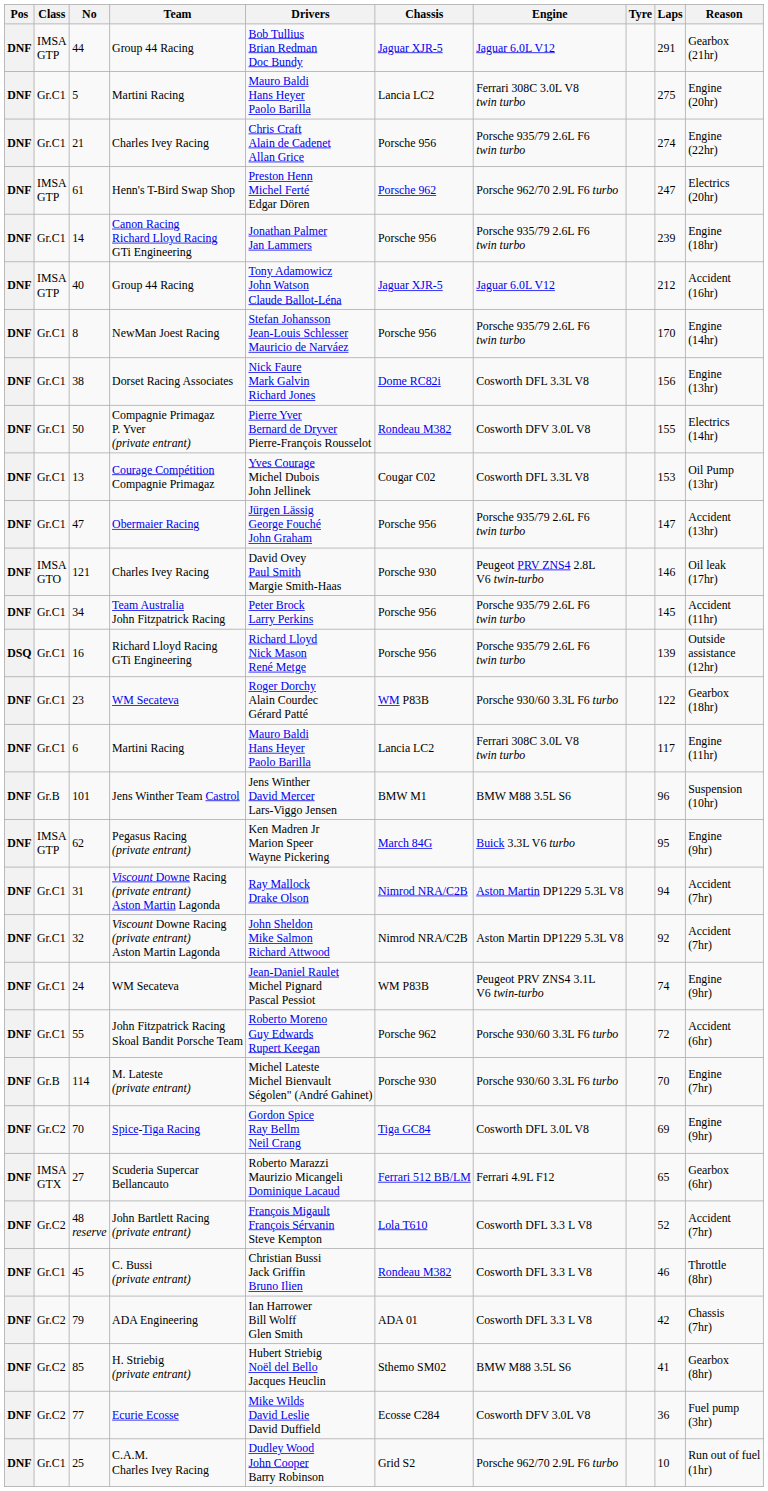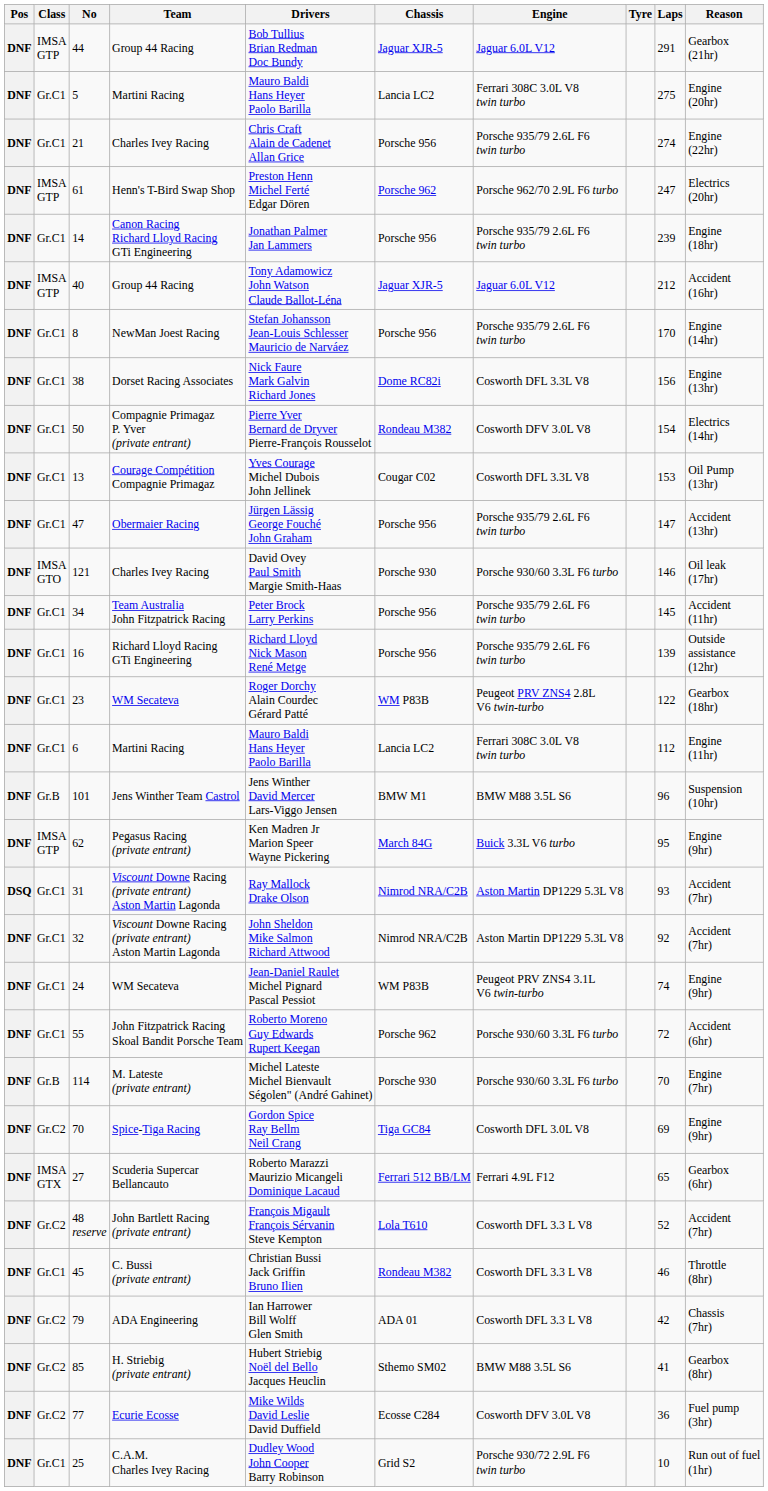 <table class="wikitable" style="font-size: 95%;">
 <tr>
 <th>Pos</th>
 <th>Class</th>
 <th>No</th>
 <th>Team</th>
 <th>Drivers</th>
 <th>Chassis</th>
 <th>Engine</th>
 <th>Tyre</th>
 <th>Laps</th>
 <th>Reason</th>
 </tr>
 <tr>
 <th>DNF</th>
 <td>IMSA<br>GTP</td>
 <td>44</td>
 <td> Group 44 Racing</td>
 <td> <a href='#'>Bob Tullius</a><br> <a href='#'>Brian Redman</a><br> <a href='#'>Doc Bundy</a></td>
 <td><a href='#'>Jaguar XJR-5</a></td>
 <td><a href='#'>Jaguar 6.0L V12</a></td>
 <td></td>
 <td>291</td>
 <td>Gearbox<br>(21hr)</td>
 </tr>
 <tr>
 <th>DNF</th>
 <td>Gr.C1</td>
 <td>5</td>
 <td> Martini Racing</td>
 <td> <a href='#'>Mauro Baldi</a><br> <a href='#'>Hans Heyer</a><br> <a href='#'>Paolo Barilla</a></td>
 <td>Lancia LC2</td>
 <td>Ferrari 308C 3.0L V8<br><em>twin turbo</em></td>
 <td></td>
 <td>275</td>
 <td>Engine<br>(20hr)</td>
 </tr>
 <tr>
 <th>DNF</th>
 <td>Gr.C1</td>
 <td>21</td>
 <td> Charles Ivey Racing</td>
 <td> <a href='#'>Chris Craft</a><br> <a href='#'>Alain de Cadenet</a><br> <a href='#'>Allan Grice</a></td>
 <td>Porsche 956</td>
 <td>Porsche 935/79 2.6L F6<br><em>twin turbo</em></td>
 <td></td>
 <td>274</td>
 <td>Engine<br>(22hr)</td>
 </tr>
 <tr>
 <th>DNF</th>
 <td>IMSA<br>GTP</td>
 <td>61</td>
 <td> Henn's T-Bird Swap Shop</td>
 <td> <a href='#'>Preston Henn</a><br> <a href='#'>Michel Ferté</a><br> Edgar Dören</td>
 <td><a href='#'>Porsche 962</a></td>
 <td>Porsche 962/70 2.9L F6 <em>turbo</em></td>
 <td></td>
 <td>247</td>
 <td>Electrics<br>(20hr)</td>
 </tr>
 <tr>
 <th>DNF</th>
 <td>Gr.C1</td>
 <td>14</td>
 <td> <a href='#'>Canon Racing</a><br> <a href='#'>Richard Lloyd Racing</a><br> GTi Engineering</td>
 <td> <a href='#'>Jonathan Palmer</a><br> <a href='#'>Jan Lammers</a></td>
 <td>Porsche 956</td>
 <td>Porsche 935/79 2.6L F6<br><em>twin turbo</em></td>
 <td></td>
 <td>239</td>
 <td>Engine<br>(18hr)</td>
 </tr>
 <tr>
 <th>DNF</th>
 <td>IMSA<br>GTP</td>
 <td>40</td>
 <td> Group 44 Racing</td>
 <td> <a href='#'>Tony Adamowicz</a><br> <a href='#'>John Watson</a><br> <a href='#'>Claude Ballot-Léna</a></td>
 <td><a href='#'>Jaguar XJR-5</a></td>
 <td><a href='#'>Jaguar 6.0L V12</a></td>
 <td></td>
 <td>212</td>
 <td>Accident<br>(16hr)</td>
 </tr>
 <tr>
 <th>DNF</th>
 <td>Gr.C1</td>
 <td>8</td>
 <td> NewMan Joest Racing</td>
 <td> <a href='#'>Stefan Johansson</a><br> <a href='#'>Jean-Louis Schlesser</a><br> <a href='#'>Mauricio de Narváez</a></td>
 <td>Porsche 956</td>
 <td>Porsche 935/79 2.6L F6<br><em>twin turbo</em></td>
 <td></td>
 <td>170</td>
 <td>Engine<br>(14hr)</td>
 </tr>
 <tr>
 <th>DNF</th>
 <td>Gr.C1</td>
 <td>38</td>
 <td> Dorset Racing Associates</td>
 <td> <a href='#'>Nick Faure</a><br> <a href='#'>Mark Galvin</a><br> <a href='#'>Richard Jones</a></td>
 <td><a href='#'>Dome RC82i</a></td>
 <td>Cosworth DFL 3.3L V8</td>
 <td></td>
 <td>156</td>
 <td>Engine<br>(13hr)</td>
 </tr>
 <tr>
 <th>DNF</th>
 <td>Gr.C1</td>
 <td>50</td>
 <td> Compagnie Primagaz<br> P. Yver <br><em>(private entrant)</em></td>
 <td> <a href='#'>Pierre Yver</a><br> <a href='#'>Bernard de Dryver</a><br> Pierre-François Rousselot</td>
 <td><a href='#'>Rondeau M382</a></td>
 <td>Cosworth DFV 3.0L V8</td>
 <td></td>
-<td>155</td>
+<td>154</td>
 <td>Electrics<br>(14hr)</td>
 </tr>
 <tr>
 <th>DNF</th>
 <td>Gr.C1</td>
 <td>13</td>
 <td> <a href='#'>Courage Compétition</a><br> Compagnie Primagaz</td>
 <td> <a href='#'>Yves Courage</a><br> Michel Dubois<br> John Jellinek</td>
 <td>Cougar C02</td>
 <td>Cosworth DFL 3.3L V8</td>
 <td></td>
 <td>153</td>
 <td>Oil Pump<br>(13hr)</td>
 </tr>
 <tr>
 <th>DNF</th>
 <td>Gr.C1</td>
 <td>47</td>
 <td> <a href='#'>Obermaier Racing</a></td>
 <td> <a href='#'>Jürgen Lässig</a><br> <a href='#'>George Fouché</a><br> <a href='#'>John Graham</a></td>
 <td>Porsche 956</td>
 <td>Porsche 935/79 2.6L F6<br><em>twin turbo</em></td>
 <td></td>
 <td>147</td>
 <td>Accident<br>(13hr)</td>
 </tr>
 <tr>
 <th>DNF</th>
 <td>IMSA<br>GTO</td>
 <td>121</td>
 <td> Charles Ivey Racing</td>
 <td> David Ovey<br> <a href='#'>Paul Smith</a><br> Margie Smith-Haas</td>
 <td>Porsche 930</td>
-<td>Peugeot <a href='#'>PRV ZNS4</a> 2.8L<br> V6 <em>twin-turbo</em></td>
+<td>Porsche 930/60 3.3L F6 <em>turbo</em></td>
 <td></td>
 <td>146</td>
 <td>Oil leak<br>(17hr)</td>
 </tr>
 <tr>
 <th>DNF</th>
 <td>Gr.C1</td>
 <td>34</td>
 <td> <a href='#'>Team Australia</a><br> John Fitzpatrick Racing</td>
 <td> <a href='#'>Peter Brock</a><br> <a href='#'>Larry Perkins</a></td>
 <td>Porsche 956</td>
 <td>Porsche 935/79 2.6L F6<br><em>twin turbo</em></td>
 <td></td>
 <td>145</td>
 <td>Accident<br>(11hr)</td>
 </tr>
 <tr>
-<th>DSQ</th>
+<th>DNF</th>
 <td>Gr.C1</td>
 <td>16</td>
 <td> Richard Lloyd Racing<br> GTi Engineering</td>
 <td> <a href='#'>Richard Lloyd</a><br> <a href='#'>Nick Mason</a><br> <a href='#'>René Metge</a></td>
 <td>Porsche 956</td>
 <td>Porsche 935/79 2.6L F6<br><em>twin turbo</em></td>
 <td></td>
 <td>139</td>
 <td>Outside<br>assistance<br>(12hr)</td>
 </tr>
 <tr>
 <th>DNF</th>
 <td>Gr.C1</td>
 <td>23</td>
 <td> <a href='#'>WM Secateva</a></td>
 <td> <a href='#'>Roger Dorchy</a><br> Alain Courdec<br> Gérard Patté</td>
 <td><a href='#'>WM</a> P83B</td>
-<td>Porsche 930/60 3.3L F6 <em>turbo</em></td>
+<td>Peugeot <a href='#'>PRV ZNS4</a> 2.8L<br> V6 <em>twin-turbo</em></td>
 <td></td>
 <td>122</td>
 <td>Gearbox<br>(18hr)</td>
 </tr>
 <tr>
 <th>DNF</th>
 <td>Gr.C1</td>
 <td>6</td>
 <td> Martini Racing</td>
 <td> <a href='#'>Mauro Baldi</a><br> <a href='#'>Hans Heyer</a><br> <a href='#'>Paolo Barilla</a></td>
 <td>Lancia LC2</td>
 <td>Ferrari 308C 3.0L V8<br><em>twin turbo</em></td>
 <td></td>
-<td>117</td>
+<td>112</td>
 <td>Engine<br>(11hr)</td>
 </tr>
 <tr>
 <th>DNF</th>
 <td>Gr.B</td>
 <td>101</td>
 <td> Jens Winther Team <a href='#'>Castrol</a></td>
 <td> Jens Winther<br> <a href='#'>David Mercer</a><br> Lars-Viggo Jensen</td>
 <td>BMW M1</td>
 <td>BMW M88 3.5L S6</td>
 <td></td>
 <td>96</td>
 <td>Suspension<br>(10hr)</td>
 </tr>
 <tr>
 <th>DNF</th>
 <td>IMSA<br>GTP</td>
 <td>62</td>
 <td> Pegasus Racing<br><em>(private entrant)</em></td>
 <td> Ken Madren Jr<br> Marion Speer<br> Wayne Pickering</td>
 <td><a href='#'>March 84G</a></td>
 <td><a href='#'>Buick</a> 3.3L V6 <em>turbo</em></td>
 <td></td>
 <td>95</td>
 <td>Engine<br>(9hr)</td>
 </tr>
 <tr>
-<th>DNF</th>
+<th>DSQ</th>
 <td>Gr.C1</td>
 <td>31</td>
 <td> <a href='#'><em>Viscount</em> Downe</a> Racing<br><em>(private entrant)</em><br> <a href='#'>Aston Martin</a> Lagonda</td>
 <td> <a href='#'>Ray Mallock</a><br> <a href='#'>Drake Olson</a></td>
 <td><a href='#'>Nimrod NRA/C2B</a></td>
 <td><a href='#'>Aston Martin</a> DP1229 5.3L V8</td>
 <td></td>
-<td>94</td>
+<td>93</td>
 <td>Accident<br>(7hr)</td>
 </tr>
 <tr>
 <th>DNF</th>
 <td>Gr.C1</td>
 <td>32</td>
 <td> <em>Viscount</em> Downe Racing<br><em>(private entrant)</em><br> Aston Martin Lagonda</td>
 <td> <a href='#'>John Sheldon</a><br> <a href='#'>Mike Salmon</a><br>  <a href='#'>Richard Attwood</a></td>
 <td>Nimrod NRA/C2B</td>
 <td>Aston Martin DP1229 5.3L V8</td>
 <td></td>
 <td>92</td>
 <td>Accident<br>(7hr)</td>
 </tr>
 <tr>
 <th>DNF</th>
 <td>Gr.C1</td>
 <td>24</td>
 <td> WM Secateva</td>
 <td> <a href='#'>Jean-Daniel Raulet</a><br> Michel Pignard<br> Pascal Pessiot</td>
 <td>WM P83B</td>
 <td>Peugeot PRV ZNS4 3.1L<br> V6 <em>twin-turbo</em></td>
 <td></td>
 <td>74</td>
 <td>Engine<br>(9hr)</td>
 </tr>
 <tr>
 <th>DNF</th>
 <td>Gr.C1</td>
 <td>55</td>
 <td> John Fitzpatrick Racing<br> Skoal Bandit Porsche Team</td>
 <td> <a href='#'>Roberto Moreno</a><br> <a href='#'>Guy Edwards</a><br>  <a href='#'>Rupert Keegan</a></td>
 <td>Porsche 962</td>
 <td>Porsche 930/60 3.3L F6 <em>turbo</em></td>
 <td></td>
 <td>72</td>
 <td>Accident<br>(6hr)</td>
 </tr>
 <tr>
 <th>DNF</th>
 <td>Gr.B</td>
 <td>114</td>
 <td> M. Lateste <br><em>(private entrant)</em></td>
 <td> Michel Lateste <br> Michel Bienvault<br> Ségolen" (André Gahinet)</td>
 <td>Porsche 930</td>
 <td>Porsche 930/60 3.3L F6 <em>turbo</em></td>
 <td></td>
 <td>70</td>
 <td>Engine<br>(7hr)</td>
 </tr>
 <tr>
 <th>DNF</th>
 <td>Gr.C2</td>
 <td>70</td>
 <td> <a href='#'>Spice</a>-<a href='#'>Tiga Racing</a></td>
 <td> <a href='#'>Gordon Spice</a><br> <a href='#'>Ray Bellm</a><br> <a href='#'>Neil Crang</a></td>
 <td><a href='#'>Tiga GC84</a></td>
 <td>Cosworth DFL 3.0L V8</td>
 <td></td>
 <td>69</td>
 <td>Engine<br>(9hr)</td>
 </tr>
 <tr>
 <th>DNF</th>
 <td>IMSA<br>GTX</td>
 <td>27</td>
 <td> Scuderia Supercar<br>Bellancauto</td>
 <td> Roberto Marazzi<br> Maurizio Micangeli<br> <a href='#'>Dominique Lacaud</a></td>
 <td><a href='#'>Ferrari 512 BB/LM</a></td>
 <td>Ferrari 4.9L F12</td>
 <td></td>
 <td>65</td>
 <td>Gearbox<br>(6hr)</td>
 </tr>
 <tr>
 <th>DNF</th>
 <td>Gr.C2</td>
 <td>48<br><em>reserve</em></td>
 <td> John Bartlett Racing<br><em>(private entrant)</em></td>
 <td> <a href='#'>François Migault</a> <br> <a href='#'>François Sérvanin</a><br> Steve Kempton</td>
 <td><a href='#'>Lola T610</a></td>
 <td>Cosworth DFL 3.3 L V8</td>
 <td></td>
 <td>52</td>
 <td>Accident<br>(7hr)</td>
 </tr>
 <tr>
 <th>DNF</th>
 <td>Gr.C1</td>
 <td>45</td>
 <td> C. Bussi <br><em>(private entrant)</em></td>
 <td> Christian Bussi<br> Jack Griffin<br> <a href='#'>Bruno Ilien</a></td>
 <td><a href='#'>Rondeau M382</a></td>
 <td>Cosworth DFL 3.3 L V8</td>
 <td></td>
 <td>46</td>
 <td>Throttle<br>(8hr)</td>
 </tr>
 <tr>
 <th>DNF</th>
 <td>Gr.C2</td>
 <td>79</td>
 <td> ADA Engineering</td>
 <td> Ian Harrower<br> Bill Wolff<br> Glen Smith</td>
 <td>ADA 01</td>
 <td>Cosworth DFL 3.3 L V8</td>
 <td></td>
 <td>42</td>
 <td>Chassis<br>(7hr)</td>
 </tr>
 <tr>
 <th>DNF</th>
 <td>Gr.C2</td>
 <td>85</td>
 <td> H. Striebig<br><em>(private entrant)</em></td>
 <td> Hubert Striebig<br> <a href='#'>Noël del Bello</a><br> Jacques Heuclin</td>
 <td>Sthemo SM02</td>
 <td>BMW M88 3.5L S6</td>
 <td></td>
 <td>41</td>
 <td>Gearbox<br>(8hr)</td>
 </tr>
 <tr>
 <th>DNF</th>
 <td>Gr.C2</td>
 <td>77</td>
 <td> <a href='#'>Ecurie Ecosse</a></td>
 <td> <a href='#'>Mike Wilds</a><br> <a href='#'>David Leslie</a><br> David Duffield</td>
 <td>Ecosse C284</td>
 <td>Cosworth DFV 3.0L V8</td>
 <td></td>
 <td>36</td>
 <td>Fuel pump<br>(3hr)</td>
 </tr>
 <tr>
 <th>DNF</th>
 <td>Gr.C1</td>
 <td>25</td>
 <td> C.A.M.<br> Charles Ivey Racing</td>
 <td> <a href='#'>Dudley Wood</a><br>  <a href='#'>John Cooper</a><br> Barry Robinson</td>
 <td>Grid S2</td>
-<td>Porsche 962/70 2.9L F6 <em>turbo</em></td>
+<td>Porsche 930/72 2.9L F6<br><em>twin turbo</em></td>
 <td></td>
 <td>10</td>
 <td>Run out of fuel<br>(1hr)</td>
 </tr>
 </table>
